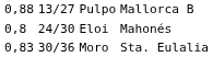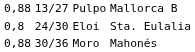 <table style="font-size: 90%; border-collapse:collapse" border=0 cellspacing=0 cellpadding=2>
 <tr bgcolor=#DCDCDC>
 </tr>
 <tr>
 <td>0,88</td>
 <td>13/27</td>
 <td>Pulpo</td>
 <td>Mallorca B</td>
 </tr>
 <tr>
 <td>0,8</td>
 <td>24/30</td>
 <td>Eloi</td>
+<td>Sta. Eulalia</td>
+</tr>
+<tr>
+<td>0,88</td>
+<td>30/36</td>
+<td>Moro</td>
 <td>Mahonés</td>
 </tr>
-<tr>
-<td>0,83</td>
-<td>30/36</td>
-<td>Moro</td>
-<td>Sta. Eulalia</td>
-</tr>
 </table>
